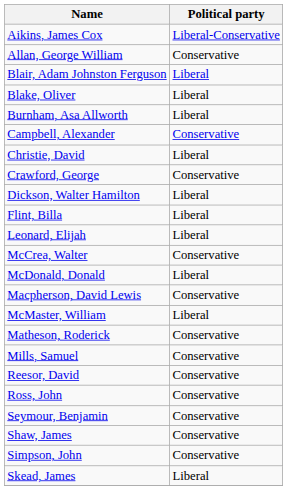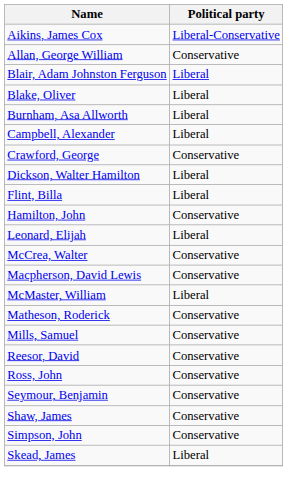 <table class="wikitable sortable">
 <tr>
 <th>Name</th>
 <th>Political party</th>
 </tr>
 <tr>
 <td><a href='#'>Aikins, James Cox</a></td>
 <td><a href='#'>Liberal-Conservative</a></td>
 </tr>
 <tr>
 <td><a href='#'>Allan, George William</a></td>
 <td>Conservative</td>
 </tr>
 <tr>
 <td><a href='#'>Blair, Adam Johnston Ferguson</a></td>
 <td><a href='#'>Liberal</a></td>
 </tr>
 <tr>
 <td><a href='#'>Blake, Oliver</a></td>
 <td>Liberal</td>
 </tr>
 <tr>
 <td><a href='#'>Burnham, Asa Allworth</a></td>
 <td>Liberal</td>
 </tr>
 <tr>
 <td><a href='#'>Campbell, Alexander</a></td>
-<td><a href='#'>Conservative</a></td>
-</tr>
-<tr>
-<td><a href='#'>Christie, David</a></td>
 <td>Liberal</td>
 </tr>
 <tr>
 <td><a href='#'>Crawford, George</a></td>
 <td>Conservative</td>
 </tr>
 <tr>
 <td><a href='#'>Dickson, Walter Hamilton</a></td>
 <td>Liberal</td>
 </tr>
 <tr>
 <td><a href='#'>Flint, Billa</a></td>
 <td>Liberal</td>
 </tr>
 <tr>
+<td><a href='#'>Hamilton, John</a></td>
+<td>Conservative</td>
+</tr>
+<tr>
 <td><a href='#'>Leonard, Elijah</a></td>
 <td>Liberal</td>
 </tr>
 <tr>
 <td><a href='#'>McCrea, Walter</a></td>
 <td>Conservative</td>
-</tr>
-<tr>
-<td><a href='#'>McDonald, Donald</a></td>
-<td>Liberal</td>
 </tr>
 <tr>
 <td><a href='#'>Macpherson, David Lewis</a></td>
 <td>Conservative</td>
 </tr>
 <tr>
 <td><a href='#'>McMaster, William</a></td>
 <td>Liberal</td>
 </tr>
 <tr>
 <td><a href='#'>Matheson, Roderick</a></td>
 <td>Conservative</td>
 </tr>
 <tr>
 <td><a href='#'>Mills, Samuel</a></td>
 <td>Conservative</td>
 </tr>
 <tr>
 <td><a href='#'>Reesor, David</a></td>
 <td>Conservative</td>
 </tr>
 <tr>
 <td><a href='#'>Ross, John</a></td>
 <td>Conservative</td>
 </tr>
 <tr>
 <td><a href='#'>Seymour, Benjamin</a></td>
 <td>Conservative</td>
 </tr>
 <tr>
 <td><a href='#'> Shaw, James</a></td>
 <td>Conservative</td>
 </tr>
 <tr>
 <td><a href='#'>Simpson, John</a></td>
 <td>Conservative</td>
 </tr>
 <tr>
 <td><a href='#'>Skead, James</a></td>
 <td>Liberal</td>
 </tr>
 <tr>
 </tr>
 </table>
